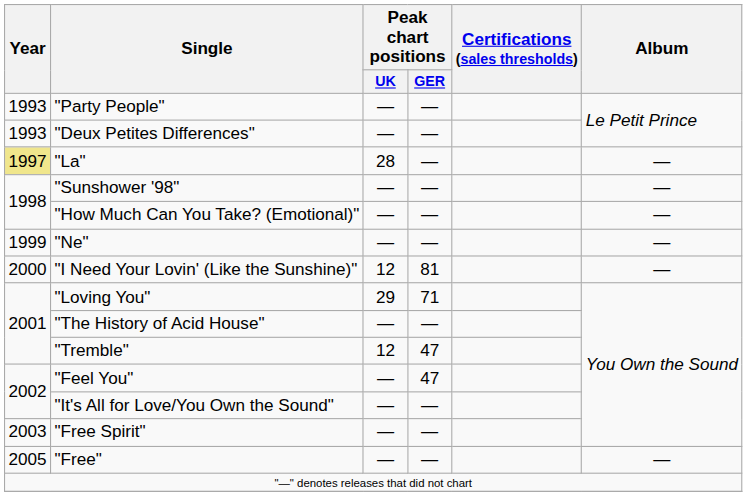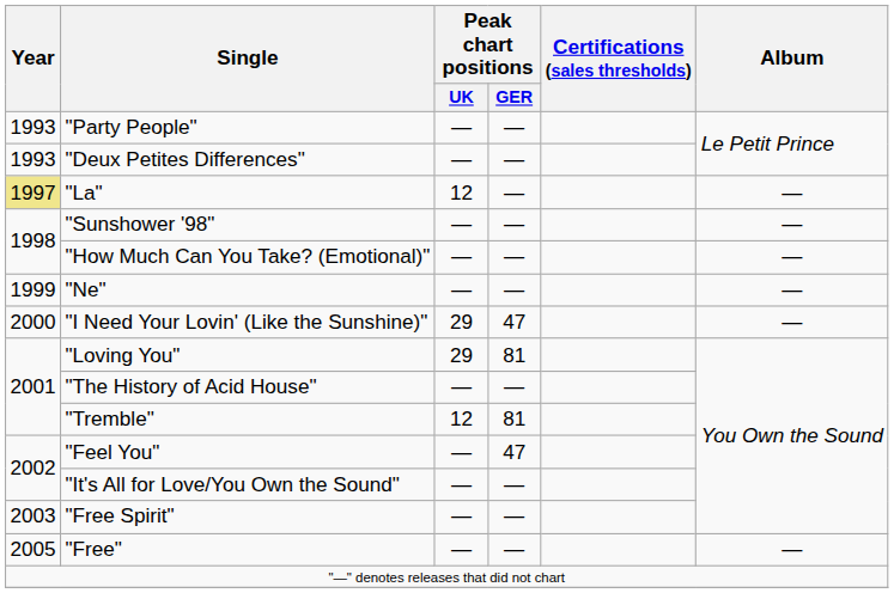 <table class="wikitable" style="text-align:center;">
 <tr>
 <th rowspan="2">Year</th>
 <th rowspan="2">Single</th>
 <th colspan="2">Peak chart positions</th>
 <th rowspan="2"><a href='#'>Certifications</a><br><small>(<a href='#'>sales thresholds</a>)</small></th>
 <th rowspan="2">Album</th>
 </tr>
 <tr style="font-size:smaller;">
 <th width="35"><a href='#'>UK</a><br></th>
 <th width="35"><a href='#'>GER</a><br></th>
 </tr>
 <tr>
 <td>1993</td>
 <td align="left">"Party People"</td>
 <td>—</td>
 <td>—</td>
 <td></td>
 <td align="left" rowspan="2"><em>Le Petit Prince</em></td>
 </tr>
 <tr>
 <td>1993</td>
 <td align="left">"Deux Petites Differences"</td>
 <td>—</td>
 <td>—</td>
 </tr>
 <tr>
 <td style="background: khaki;">1997</td>
 <td align="left">"La"</td>
-<td>28</td>
+<td>12</td>
 <td>—</td>
 <td></td>
 <td>—</td>
 </tr>
 <tr>
 <td rowspan="2">1998</td>
 <td align="left">"Sunshower '98"<br></td>
 <td>—</td>
 <td>—</td>
 <td></td>
 <td>—</td>
 </tr>
 <tr>
 <td align="left">"How Much Can You Take? (Emotional)"</td>
 <td>—</td>
 <td>—</td>
 <td></td>
 <td>—</td>
 </tr>
 <tr>
 <td>1999</td>
 <td align="left">"Ne"</td>
 <td>—</td>
 <td>—</td>
 <td></td>
 <td>—</td>
 </tr>
 <tr>
 <td rowspan=1>2000</td>
 <td align="left">"I Need Your Lovin' (Like the Sunshine)"</td>
-<td>12</td>
-<td>81</td>
+<td>29</td>
+<td>47</td>
 <td></td>
 <td>—</td>
 </tr>
 <tr>
 <td rowspan=3>2001</td>
 <td align="left">"Loving You"</td>
 <td>29</td>
-<td>71</td>
+<td>81</td>
 <td></td>
 <td align="left" rowspan="6"><em>You Own the Sound</em></td>
 </tr>
 <tr>
 <td align="left">"The History of Acid House"</td>
 <td>—</td>
 <td>—</td>
 <td></td>
 </tr>
 <tr>
 <td align="left">"Tremble"</td>
 <td>12</td>
-<td>47</td>
+<td>81</td>
 <td></td>
 </tr>
 <tr>
 <td rowspan=2>2002</td>
 <td align="left">"Feel You"</td>
 <td>—</td>
 <td>47</td>
 <td></td>
 </tr>
 <tr>
 <td align="left">"It's All for Love/You Own the Sound"</td>
 <td>—</td>
 <td>—</td>
 <td></td>
 </tr>
 <tr>
 <td rowspan=1>2003</td>
 <td align="left">"Free Spirit"</td>
 <td>—</td>
 <td>—</td>
 <td></td>
 </tr>
 <tr>
 <td rowspan=1>2005</td>
 <td align="left">"Free"</td>
 <td>—</td>
 <td>—</td>
 <td></td>
 <td>—</td>
 </tr>
 <tr>
 <td colspan="15" style="font-size:8pt">"—" denotes releases that did not chart</td>
 </tr>
 <tr>
 </tr>
 </table>
